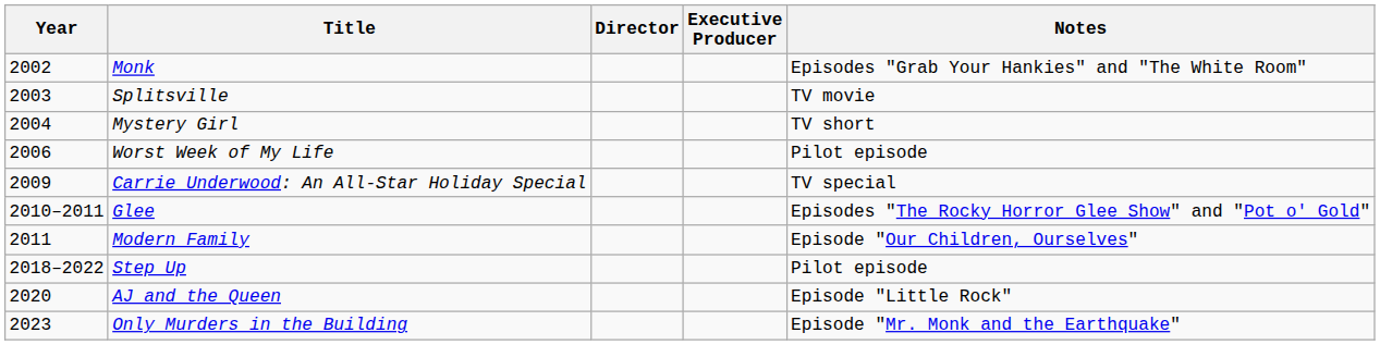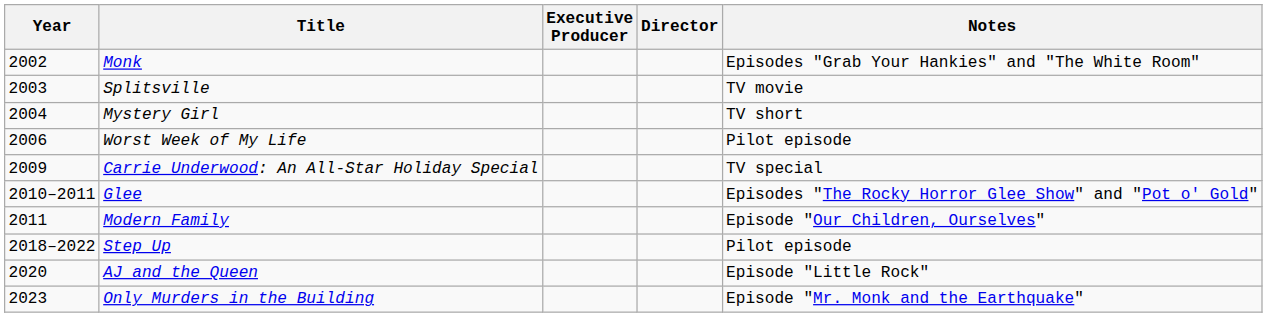 <table class="wikitable">
 <tr>
 <th>Year</th>
 <th>Title</th>
+<th>Executive<br>Producer</th>
 <th>Director</th>
-<th>Executive<br>Producer</th>
 <th>Notes</th>
 </tr>
 <tr>
 <td>2002</td>
 <td><em><a href='#'>Monk</a></em></td>
 <td></td>
 <td></td>
 <td>Episodes "Grab Your Hankies" and  "The White Room"</td>
 </tr>
 <tr>
 <td>2003</td>
 <td><em>Splitsville</em></td>
 <td></td>
 <td></td>
 <td>TV movie</td>
 </tr>
 <tr>
 <td>2004</td>
 <td><em>Mystery Girl</em></td>
 <td></td>
 <td></td>
 <td>TV short</td>
 </tr>
 <tr>
 <td>2006</td>
 <td><em>Worst Week of My Life</em></td>
 <td></td>
 <td></td>
 <td>Pilot episode</td>
 </tr>
 <tr>
 <td>2009</td>
 <td><em><a href='#'>Carrie Underwood</a>: An All-Star Holiday Special</em></td>
 <td></td>
 <td></td>
 <td>TV special</td>
 </tr>
 <tr>
 <td>2010–2011</td>
 <td><em><a href='#'>Glee</a></em></td>
 <td></td>
 <td></td>
 <td>Episodes "<a href='#'>The Rocky Horror Glee Show</a>" and "<a href='#'>Pot o' Gold</a>"</td>
 </tr>
 <tr>
 <td>2011</td>
 <td style="text-align:left;"><em><a href='#'>Modern Family</a></em></td>
 <td></td>
 <td></td>
 <td>Episode "<a href='#'>Our Children, Ourselves</a>"</td>
 </tr>
 <tr>
 <td>2018–2022</td>
 <td><em><a href='#'>Step Up</a></em></td>
 <td></td>
 <td></td>
 <td>Pilot episode</td>
 </tr>
 <tr>
 <td>2020</td>
 <td><em><a href='#'>AJ and the Queen</a></em></td>
 <td></td>
 <td></td>
 <td>Episode "Little Rock"</td>
 </tr>
 <tr>
 <td>2023</td>
 <td><em><a href='#'>Only Murders in the Building</a></em></td>
 <td></td>
 <td></td>
 <td>Episode "<a href='#'>Mr. Monk and the Earthquake</a>"</td>
 </tr>
 </table>
